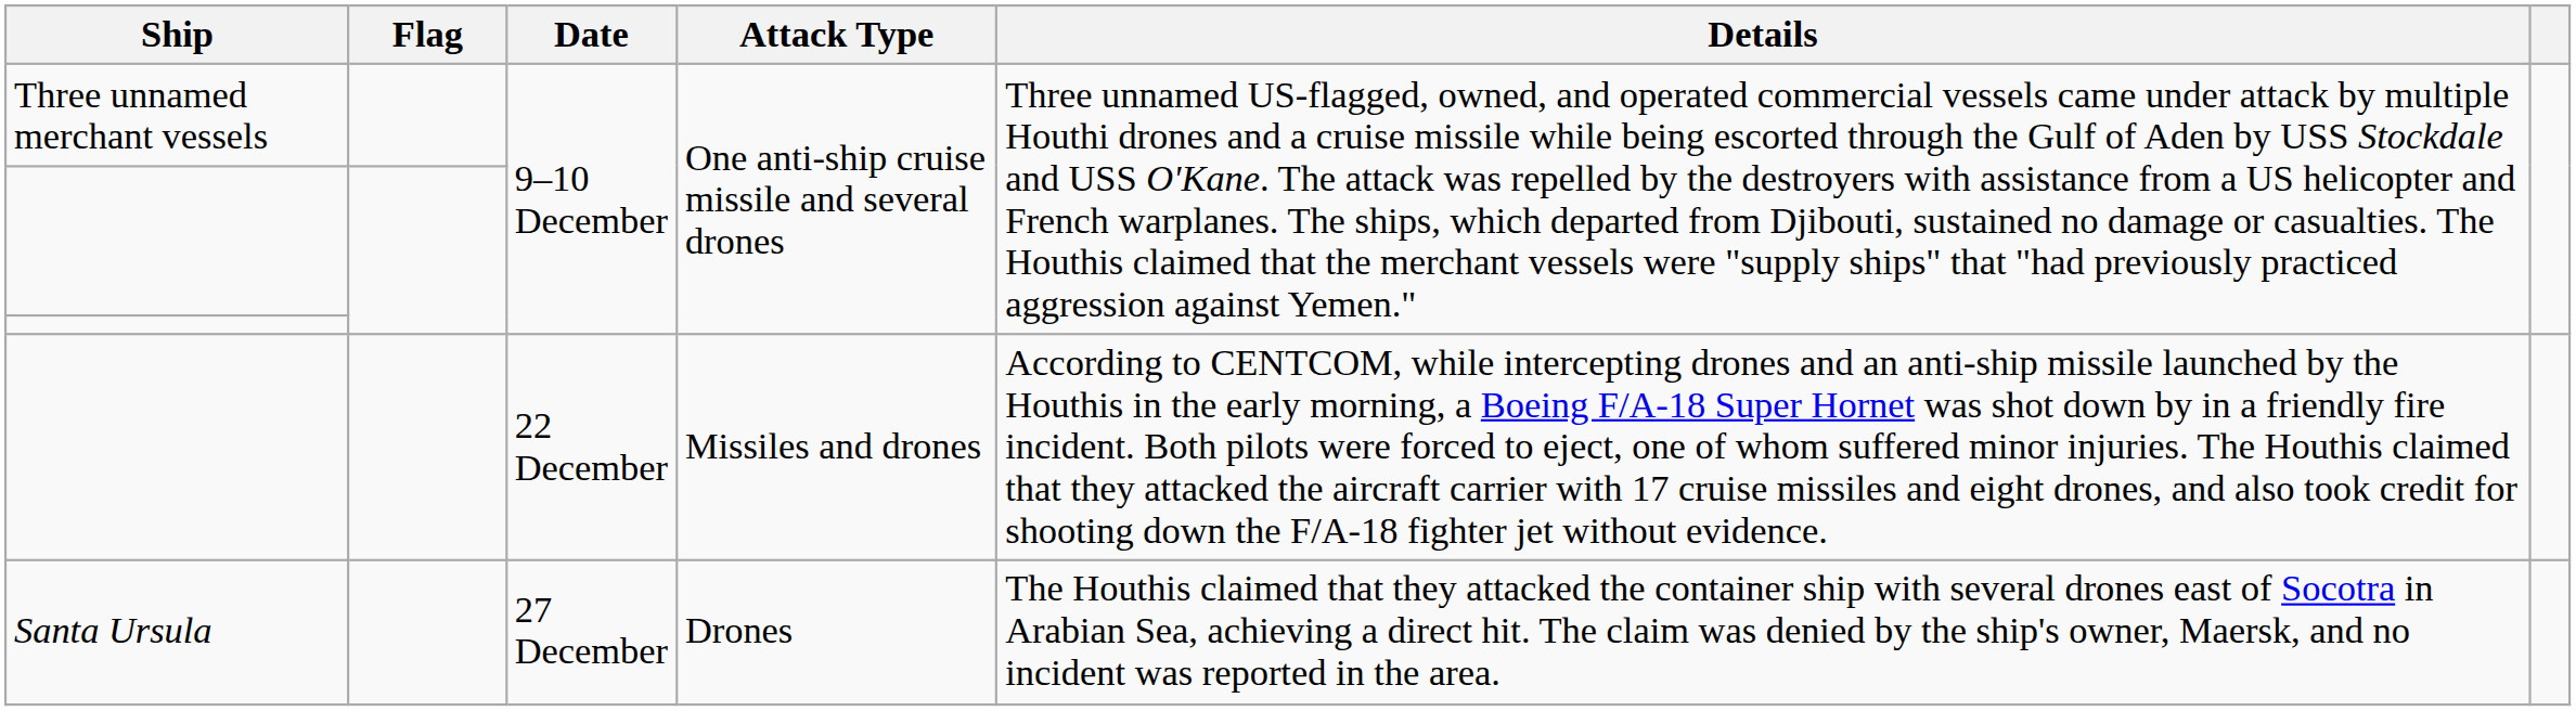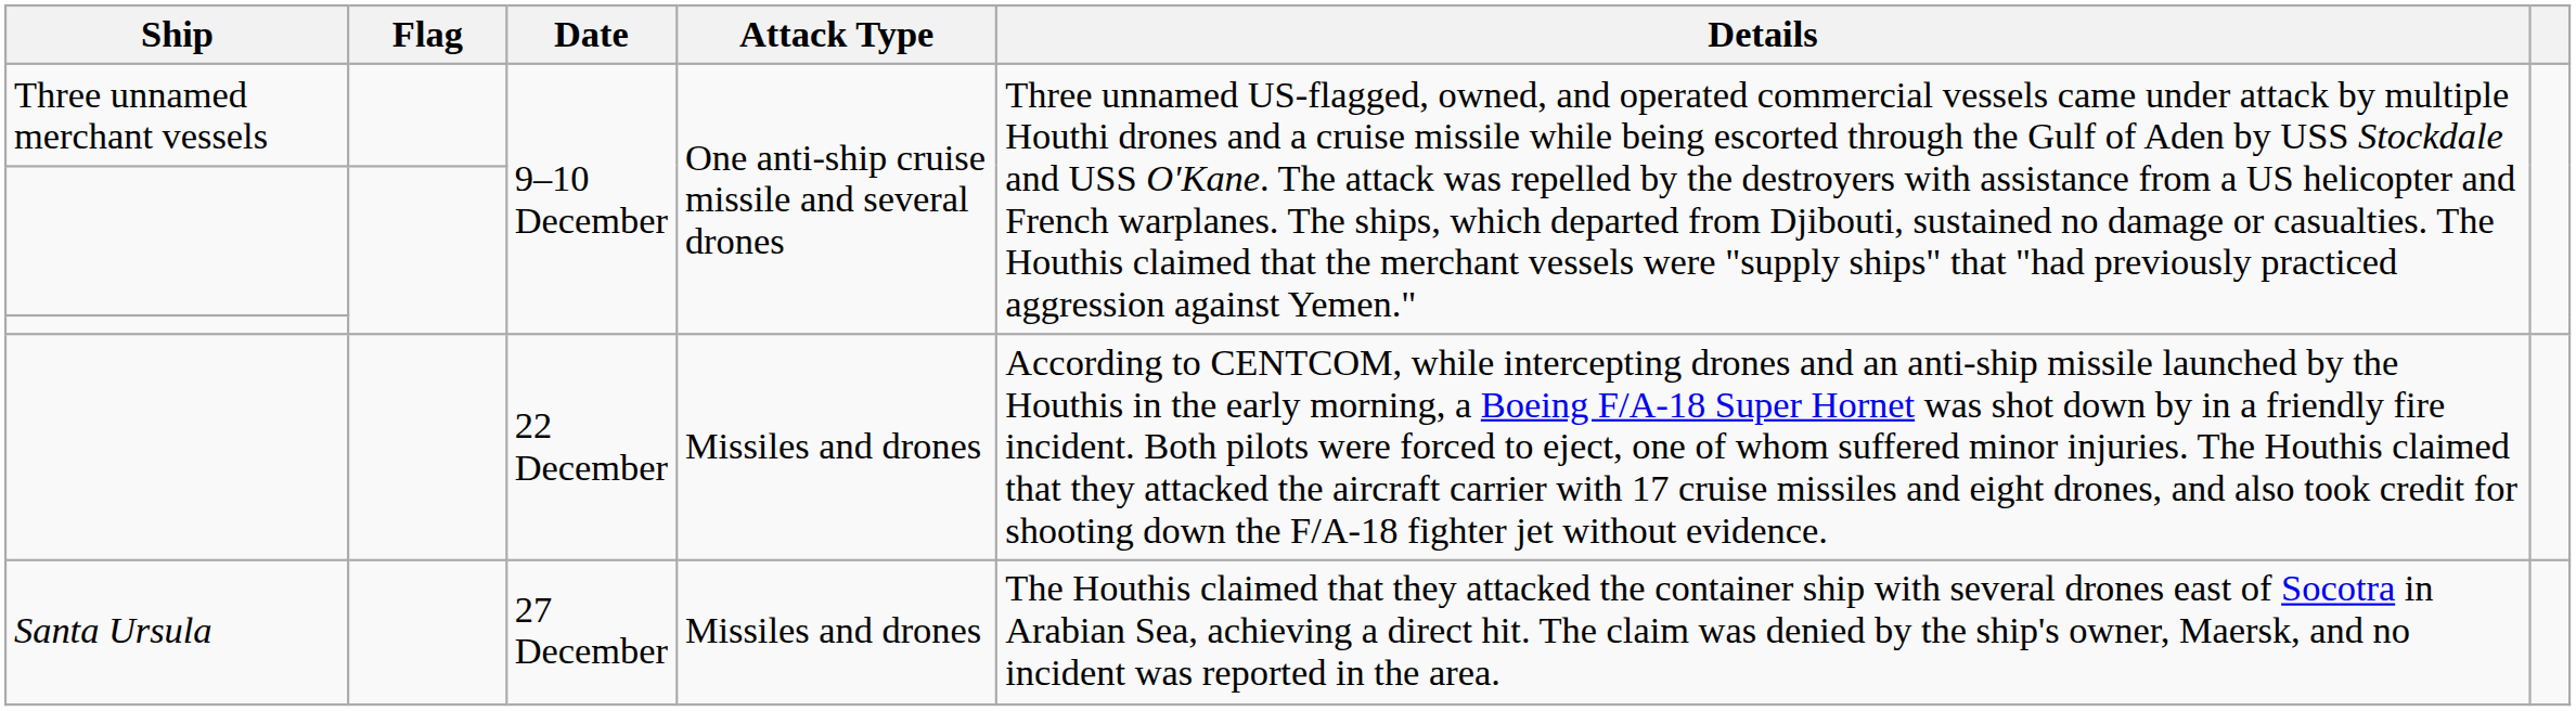 <table class="wikitable sortable sticky-header" style="text-align:left;">
 <tr>
 <th width="140px">Ship</th>
 <th width="60px">Flag</th>
 <th width="60px">Date</th>
 <th width="130px">Attack Type</th>
 <th width="650px">Details</th>
 <th width="10px" class="unsortable"></th>
 </tr>
 <tr>
 <td>Three unnamed merchant vessels</td>
 <td></td>
 <td rowspan="3">9–10 December</td>
 <td rowspan="3">One anti-ship cruise missile and several drones</td>
 <td rowspan="3">Three unnamed US-flagged, owned, and operated commercial vessels came under attack by multiple Houthi drones and a cruise missile while being escorted through the Gulf of Aden by USS <em>Stockdale</em> and USS <em>O'Kane</em>. The attack was repelled by the destroyers with assistance from a US helicopter and French warplanes. The ships, which departed from Djibouti, sustained no damage or casualties. The Houthis claimed that the merchant vessels were "supply ships" that "had previously practiced aggression against Yemen."</td>
 <td rowspan="3"></td>
 </tr>
 <tr>
 <td></td>
 <td rowspan="2"></td>
 </tr>
 <tr>
 <td></td>
 </tr>
 <tr>
 <td></td>
 <td></td>
 <td>22 December</td>
 <td>Missiles and drones</td>
 <td>According to CENTCOM, while intercepting drones and an anti-ship missile launched by the Houthis in the early morning, a <a href='#'>Boeing F/A-18 Super Hornet</a> was shot down by  in a friendly fire incident. Both pilots were forced to eject, one of whom suffered minor injuries. The Houthis claimed that they attacked the aircraft carrier with 17 cruise missiles and eight drones, and also took credit for shooting down the F/A-18 fighter jet without evidence.</td>
 <td></td>
 </tr>
 <tr>
 <td><em>Santa Ursula</em></td>
 <td></td>
 <td>27 December</td>
-<td>Drones</td>
+<td>Missiles and drones</td>
 <td>The Houthis claimed that they attacked the container ship with several drones east of <a href='#'>Socotra</a> in Arabian Sea, achieving a direct hit. The claim was denied by the ship's owner, Maersk, and no incident was reported in the area.</td>
 <td></td>
 </tr>
 </table>
